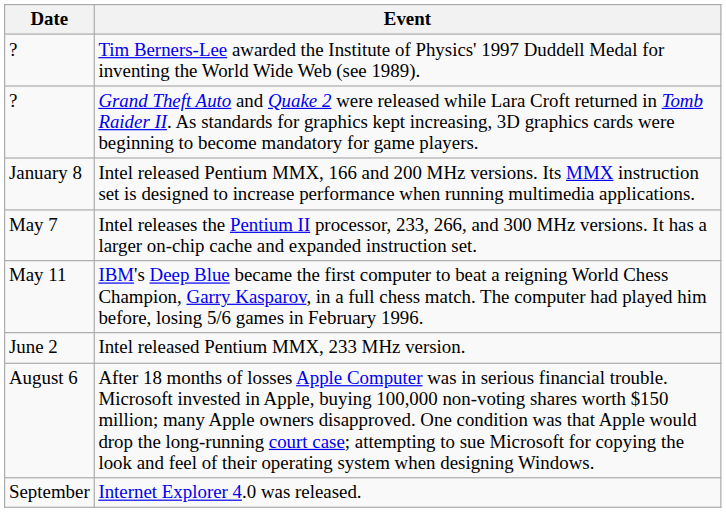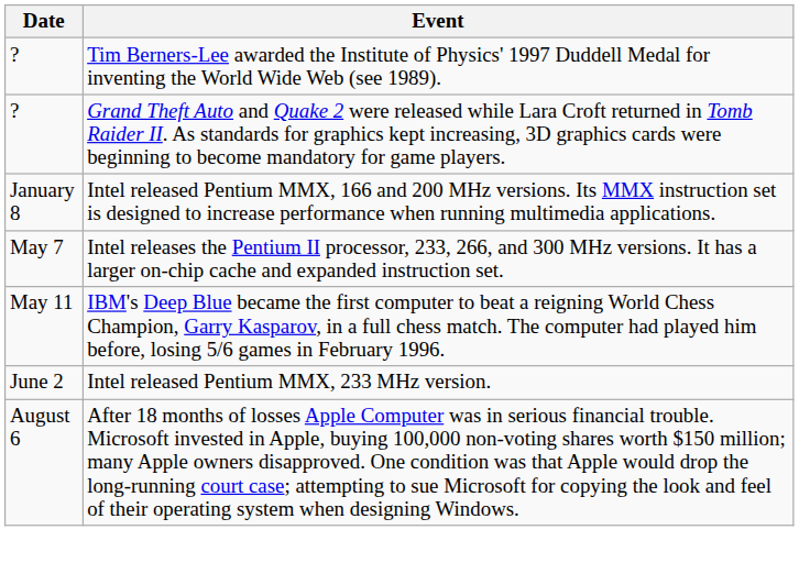 <table class="wikitable sortable">
 <tr>
 <th>Date</th>
 <th class="unsortable">Event</th>
 </tr>
 <tr valign="top">
 <td>?</td>
 <td><a href='#'>Tim Berners-Lee</a> awarded the Institute of Physics' 1997 Duddell Medal for inventing the World Wide Web (see 1989).</td>
 </tr>
 <tr valign="top">
 <td>?</td>
 <td><em><a href='#'>Grand Theft Auto</a></em> and <em><a href='#'>Quake 2</a></em> were released while Lara Croft returned in <em><a href='#'>Tomb Raider II</a></em>. As standards for graphics kept increasing, 3D graphics cards were beginning to become mandatory for game players.</td>
 </tr>
 <tr valign="top">
 <td>January 8</td>
 <td>Intel released Pentium MMX, 166 and 200 MHz versions. Its <a href='#'>MMX</a> instruction set is designed to increase performance when running multimedia applications.</td>
 </tr>
 <tr valign="top">
 <td>May 7</td>
 <td>Intel releases the <a href='#'>Pentium II</a> processor, 233, 266, and 300 MHz versions. It has a larger on-chip cache and expanded instruction set.</td>
 </tr>
 <tr valign="top">
 <td>May 11</td>
 <td><a href='#'>IBM</a>'s <a href='#'>Deep Blue</a> became the first computer to beat a reigning World Chess Champion, <a href='#'>Garry Kasparov</a>, in a full chess match. The computer had played him before, losing 5/6 games in February 1996.</td>
 </tr>
 <tr valign="top">
 <td>June 2</td>
 <td>Intel released Pentium MMX, 233 MHz version.</td>
 </tr>
 <tr valign="top">
 <td>August 6</td>
 <td>After 18 months of losses <a href='#'>Apple Computer</a> was in serious financial trouble. Microsoft invested in Apple, buying 100,000 non-voting shares worth $150 million; many Apple owners disapproved. One condition was that Apple would drop the long-running <a href='#'>court case</a>; attempting to sue Microsoft for copying the look and feel of their operating system when designing Windows.</td>
 </tr>
-<tr valign="top">
-<td>September</td>
-<td><a href='#'>Internet Explorer 4</a>.0 was released.</td>
-</tr>
 </table>
